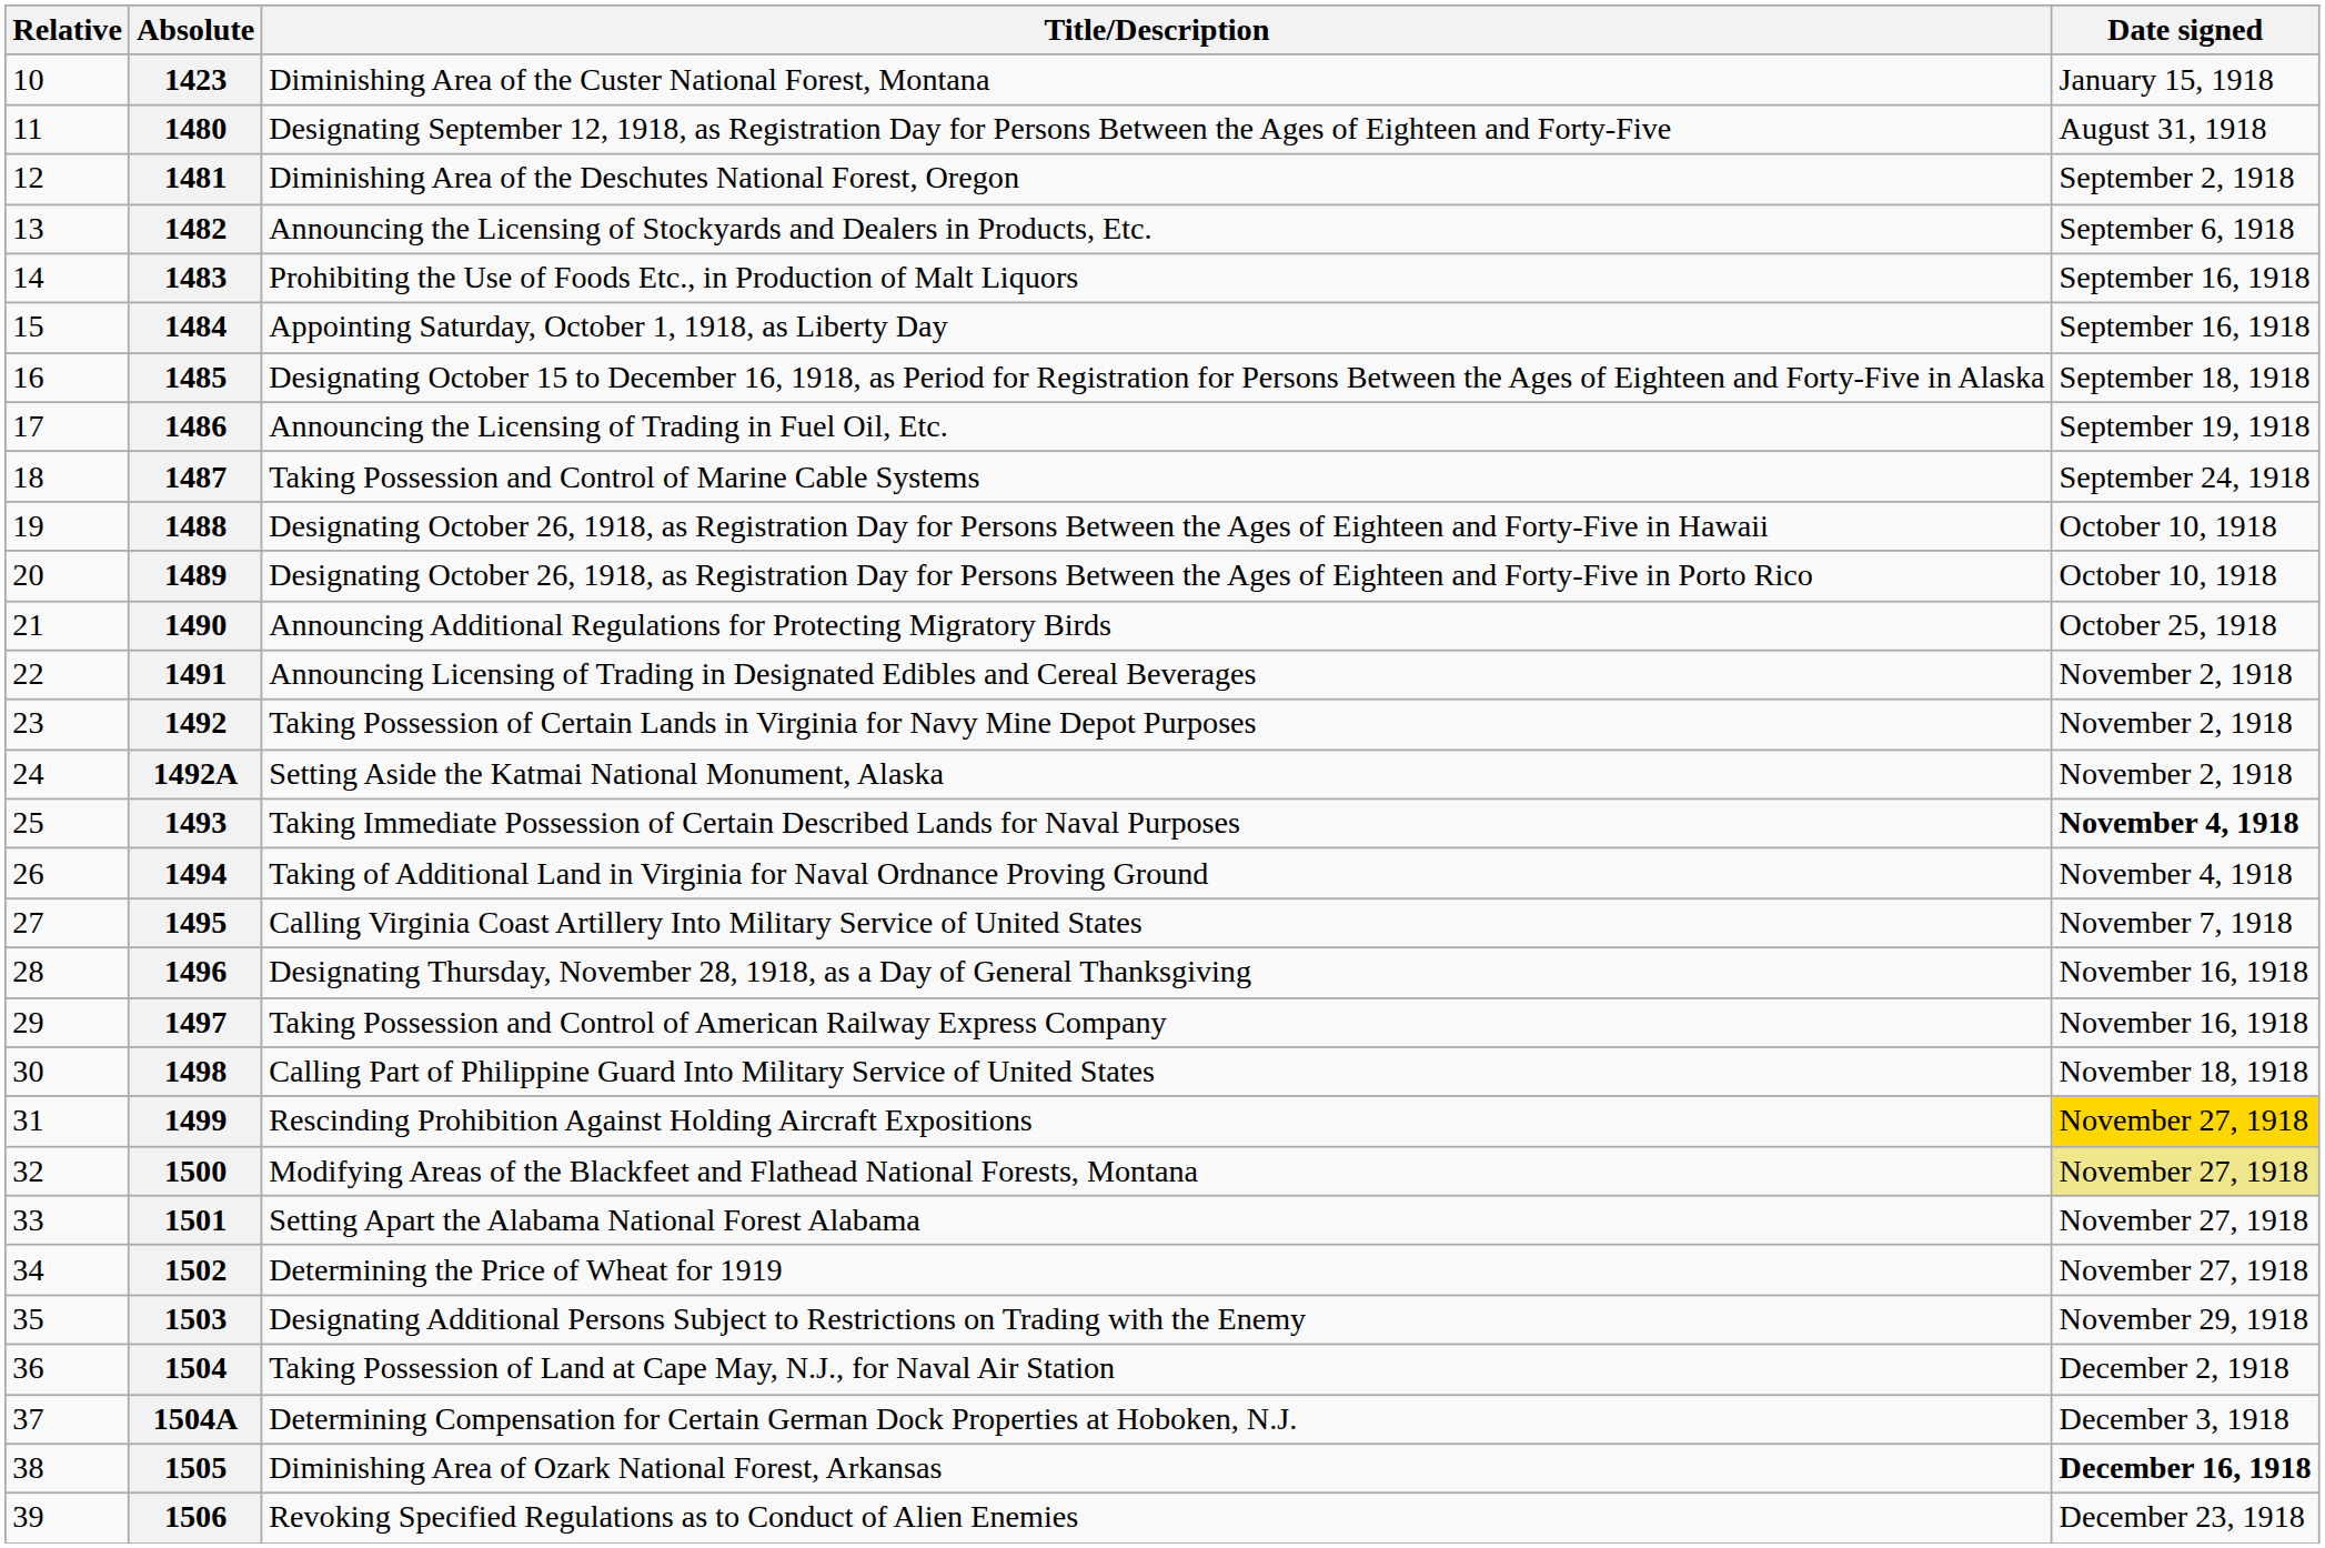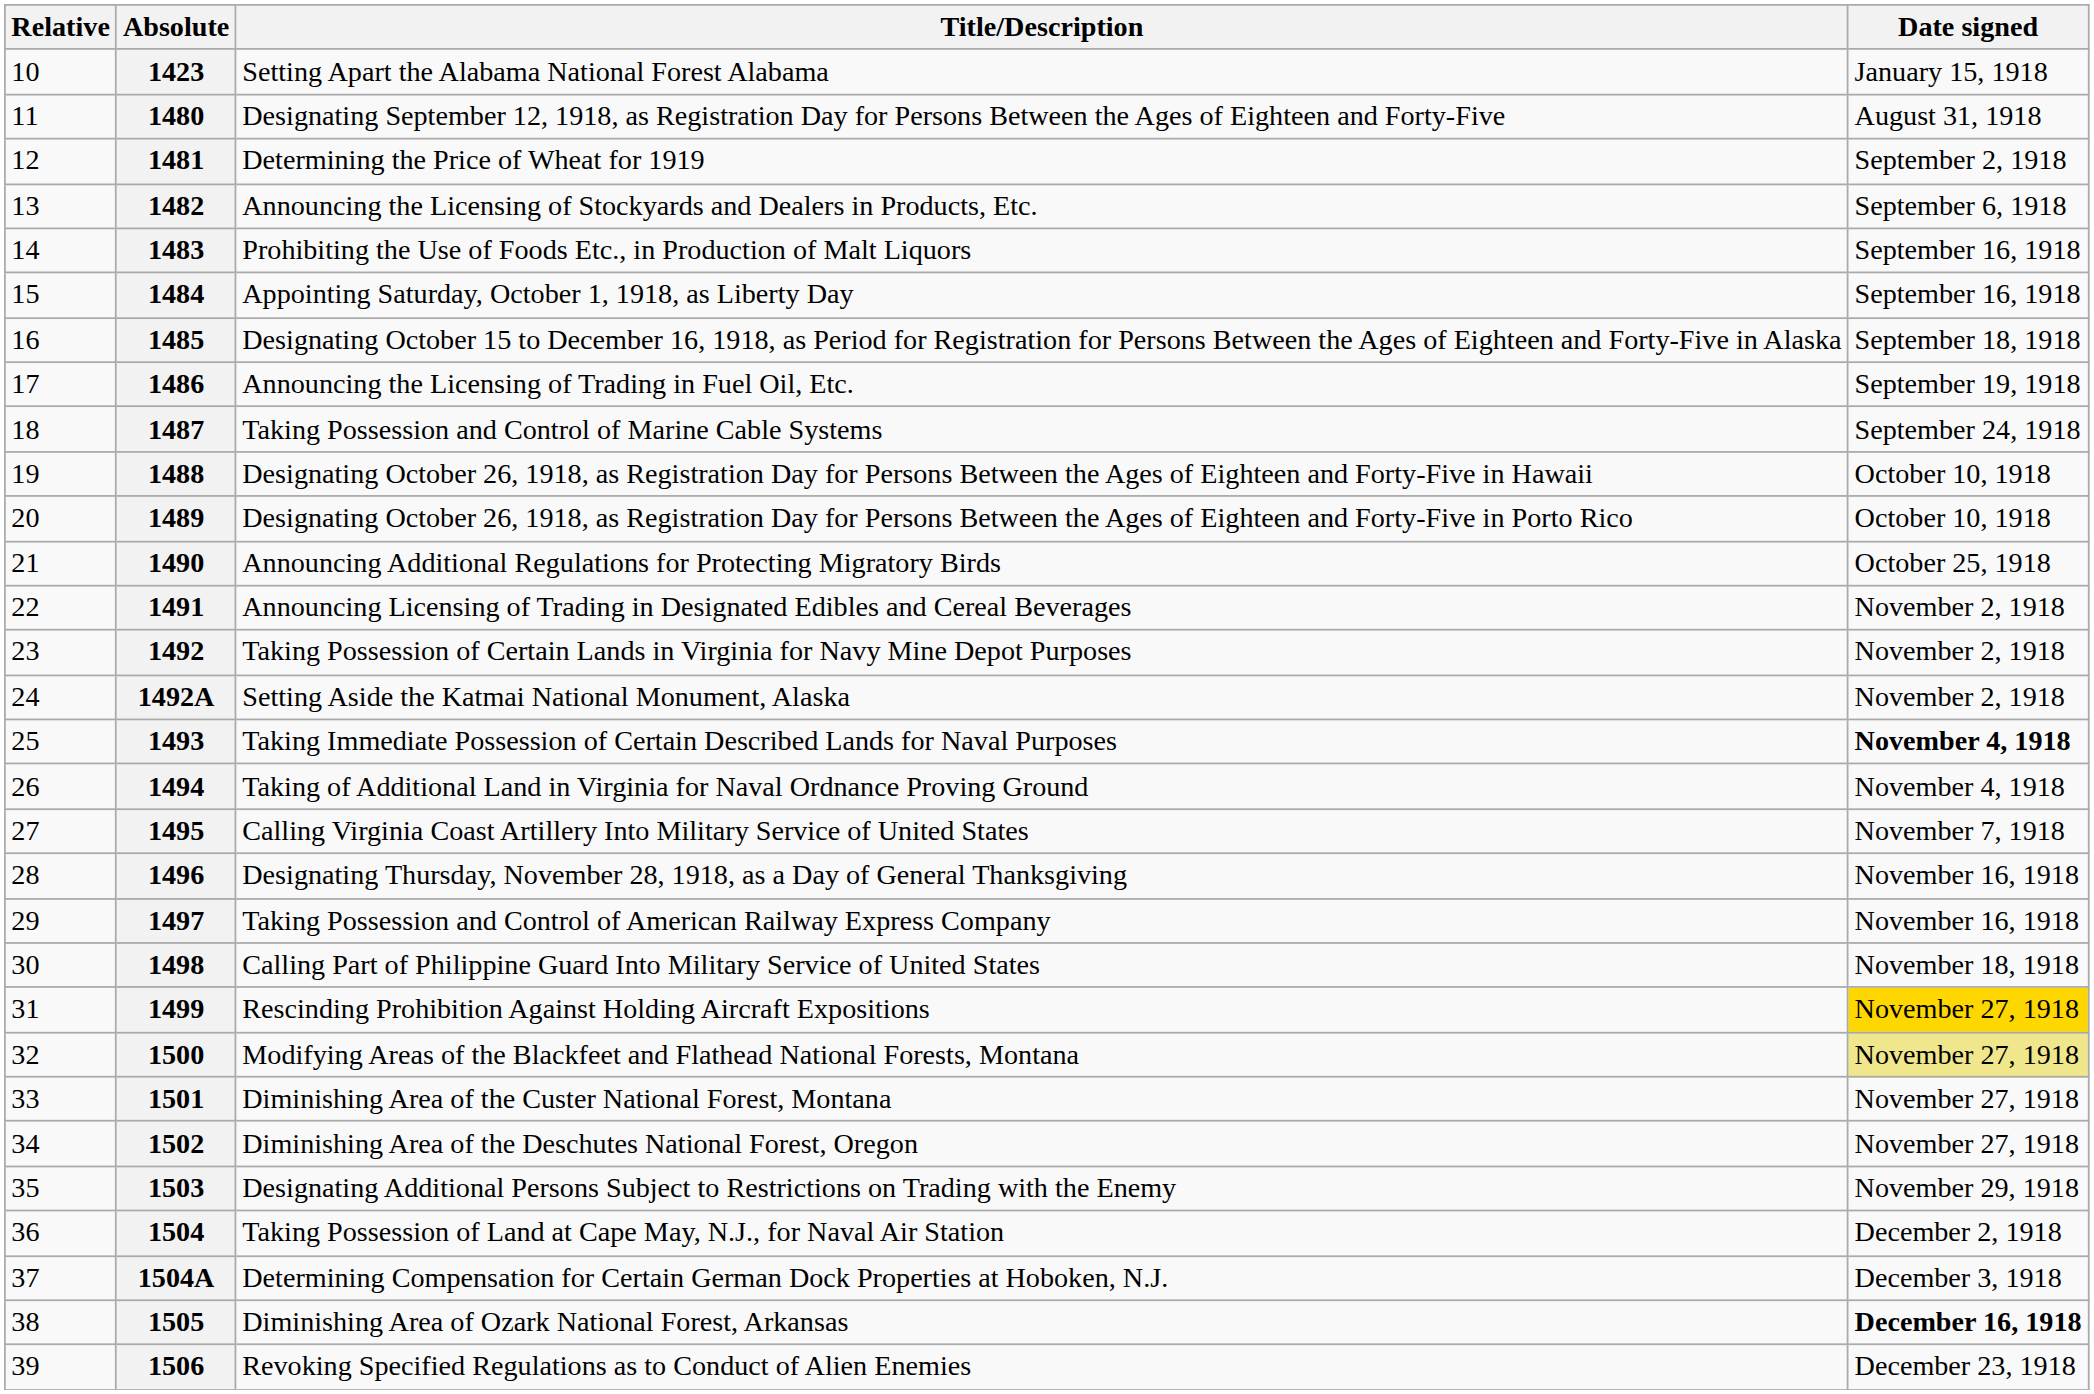 <table class="wikitable">
 <tr>
 <th>Relative </th>
 <th>Absolute </th>
 <th>Title/Description</th>
 <th>Date signed</th>
 </tr>
 <tr>
 <td>10</td>
 <th>1423</th>
-<td>Diminishing Area of the Custer National Forest, Montana</td>
+<td>Setting Apart the Alabama National Forest Alabama</td>
 <td>January 15, 1918</td>
 </tr>
 <tr>
 <td>11</td>
 <th>1480</th>
 <td>Designating September 12, 1918, as Registration Day for Persons Between the Ages of Eighteen and Forty-Five</td>
 <td>August 31, 1918</td>
 </tr>
 <tr>
 <td>12</td>
 <th>1481</th>
-<td>Diminishing Area of the Deschutes National Forest, Oregon</td>
+<td>Determining the Price of Wheat for 1919</td>
 <td>September 2, 1918</td>
 </tr>
 <tr>
 <td>13</td>
 <th>1482</th>
 <td>Announcing the Licensing of Stockyards and Dealers in Products, Etc.</td>
 <td>September 6, 1918</td>
 </tr>
 <tr>
 <td>14</td>
 <th>1483</th>
 <td>Prohibiting the Use of Foods Etc., in Production of Malt Liquors</td>
 <td>September 16, 1918</td>
 </tr>
 <tr>
 <td>15</td>
 <th>1484</th>
 <td>Appointing Saturday, October 1, 1918, as Liberty Day</td>
 <td>September 16, 1918</td>
 </tr>
 <tr>
 <td>16</td>
 <th>1485</th>
 <td>Designating October 15 to December 16, 1918, as Period for Registration for Persons Between the Ages of Eighteen and Forty-Five in Alaska</td>
 <td>September 18, 1918</td>
 </tr>
 <tr>
 <td>17</td>
 <th>1486</th>
 <td>Announcing the Licensing of Trading in Fuel Oil, Etc.</td>
 <td>September 19, 1918</td>
 </tr>
 <tr>
 <td>18</td>
 <th>1487</th>
 <td>Taking Possession and Control of Marine Cable Systems</td>
 <td>September 24, 1918</td>
 </tr>
 <tr>
 <td>19</td>
 <th>1488</th>
 <td>Designating October 26, 1918, as Registration Day for Persons Between the Ages of Eighteen and Forty-Five in Hawaii</td>
 <td>October 10, 1918</td>
 </tr>
 <tr>
 <td>20</td>
 <th>1489</th>
 <td>Designating October 26, 1918, as Registration Day for Persons Between the Ages of Eighteen and Forty-Five in Porto Rico</td>
 <td>October 10, 1918</td>
 </tr>
 <tr>
 <td>21</td>
 <th>1490</th>
 <td>Announcing Additional Regulations for Protecting Migratory Birds</td>
 <td>October 25, 1918</td>
 </tr>
 <tr>
 <td>22</td>
 <th>1491</th>
 <td>Announcing Licensing of Trading in Designated Edibles and Cereal Beverages</td>
 <td>November 2, 1918</td>
 </tr>
 <tr>
 <td>23</td>
 <th>1492</th>
 <td>Taking Possession of Certain Lands in Virginia for Navy Mine Depot Purposes</td>
 <td>November 2, 1918</td>
 </tr>
 <tr>
 <td>24</td>
 <th>1492A</th>
 <td>Setting Aside the Katmai National Monument, Alaska</td>
 <td>November 2, 1918</td>
 </tr>
 <tr>
 <td>25</td>
 <th>1493</th>
 <td>Taking Immediate Possession of Certain Described Lands for Naval Purposes</td>
 <td><strong>November 4, 1918</strong></td>
 </tr>
 <tr>
 <td>26</td>
 <th>1494</th>
 <td>Taking of Additional Land in Virginia for Naval Ordnance Proving Ground</td>
 <td>November 4, 1918</td>
 </tr>
 <tr>
 <td>27</td>
 <th>1495</th>
 <td>Calling Virginia Coast Artillery Into Military Service of United States</td>
 <td>November 7, 1918</td>
 </tr>
 <tr>
 <td>28</td>
 <th>1496</th>
 <td>Designating Thursday, November 28, 1918, as a Day of General Thanksgiving</td>
 <td>November 16, 1918</td>
 </tr>
 <tr>
 <td>29</td>
 <th>1497</th>
 <td>Taking Possession and Control of American Railway Express Company</td>
 <td>November 16, 1918</td>
 </tr>
 <tr>
 <td>30</td>
 <th>1498</th>
 <td>Calling Part of Philippine Guard Into Military Service of United States</td>
 <td>November 18, 1918</td>
 </tr>
 <tr>
 <td>31</td>
 <th>1499</th>
 <td>Rescinding Prohibition Against Holding Aircraft Expositions</td>
 <td style="background: gold;">November 27, 1918</td>
 </tr>
 <tr>
 <td>32</td>
 <th>1500</th>
 <td>Modifying Areas of the Blackfeet and Flathead National Forests, Montana</td>
 <td style="background: khaki;">November 27, 1918</td>
 </tr>
 <tr>
 <td>33</td>
 <th>1501</th>
-<td>Setting Apart the Alabama National Forest Alabama</td>
+<td>Diminishing Area of the Custer National Forest, Montana</td>
 <td>November 27, 1918</td>
 </tr>
 <tr>
 <td>34</td>
 <th>1502</th>
-<td>Determining the Price of Wheat for 1919</td>
+<td>Diminishing Area of the Deschutes National Forest, Oregon</td>
 <td>November 27, 1918</td>
 </tr>
 <tr>
 <td>35</td>
 <th>1503</th>
 <td>Designating Additional Persons Subject to Restrictions on Trading with the Enemy</td>
 <td>November 29, 1918</td>
 </tr>
 <tr>
 <td>36</td>
 <th>1504</th>
 <td>Taking Possession of Land at Cape May, N.J., for Naval Air Station</td>
 <td>December 2, 1918</td>
 </tr>
 <tr>
 <td>37</td>
 <th>1504A</th>
 <td>Determining Compensation for Certain German Dock Properties at Hoboken, N.J.</td>
 <td>December 3, 1918</td>
 </tr>
 <tr>
 <td>38</td>
 <th>1505</th>
 <td>Diminishing Area of Ozark National Forest, Arkansas</td>
 <td><strong>December 16, 1918</strong></td>
 </tr>
 <tr>
 <td>39</td>
 <th>1506</th>
 <td>Revoking Specified Regulations as to Conduct of Alien Enemies</td>
 <td>December 23, 1918</td>
 </tr>
 </table>
